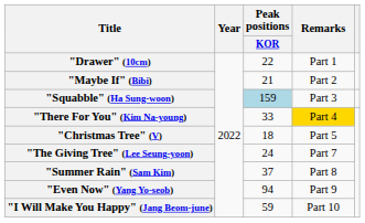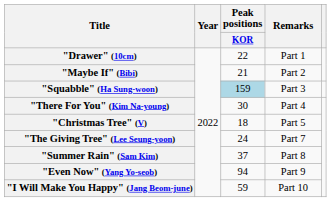 <table class="wikitable plainrowheaders" style="text-align:center;">
 <tr>
 <th scope="col" rowspan="2">Title</th>
 <th scope="col" rowspan="2" style="width:2em;">Year</th>
 <th scope="col">Peak<br>positions</th>
 <th scope="col" rowspan="2" style="width:5em;">Remarks</th>
 <th rowspan="2"></th>
 </tr>
 <tr>
 <th scope="col" style="width:2.5em;font-size:90%;"><a href='#'>KOR</a></th>
 </tr>
 <tr>
 <th scope="row">"Drawer" <small>(<a href='#'>10cm</a>)</small></th>
 <td rowspan="9">2022</td>
 <td>22</td>
 <td>Part 1</td>
 <td rowspan="2"></td>
 </tr>
 <tr>
 <th scope="row">"Maybe If" <small>(<a href='#'>Bibi</a>)</small></th>
 <td>21</td>
 <td>Part 2</td>
 </tr>
 <tr>
 <th scope="row">"Squabble" <small>(<a href='#'>Ha Sung-woon</a>)</small></th>
 <td style="background: lightblue;">159</td>
 <td>Part 3</td>
 <td></td>
 </tr>
 <tr>
 <th scope="row">"There For You" <small>(<a href='#'>Kim Na-young</a>)</small></th>
-<td>33</td>
-<td style="background: gold;">Part 4</td>
+<td>30</td>
+<td>Part 4</td>
 <td rowspan="6"></td>
 </tr>
 <tr>
 <th scope="row">"Christmas Tree" <small>(<a href='#'>V</a>)</small></th>
 <td>18</td>
 <td>Part 5</td>
 </tr>
 <tr>
 <th scope="row">"The Giving Tree" <small>(<a href='#'>Lee Seung-yoon</a>)</small></th>
 <td>24</td>
 <td>Part 7</td>
 </tr>
 <tr>
 <th scope="row">"Summer Rain" <small>(<a href='#'>Sam Kim</a>)</small></th>
 <td>37</td>
 <td>Part 8</td>
 </tr>
 <tr>
 <th scope="row">"Even Now" <small>(<a href='#'>Yang Yo-seob</a>)</small></th>
 <td>94</td>
 <td>Part 9</td>
 </tr>
 <tr>
 <th scope="row">"I Will Make You Happy" <small>(<a href='#'>Jang Beom-june</a>)</small></th>
 <td>59</td>
 <td>Part 10</td>
 </tr>
 </table>
